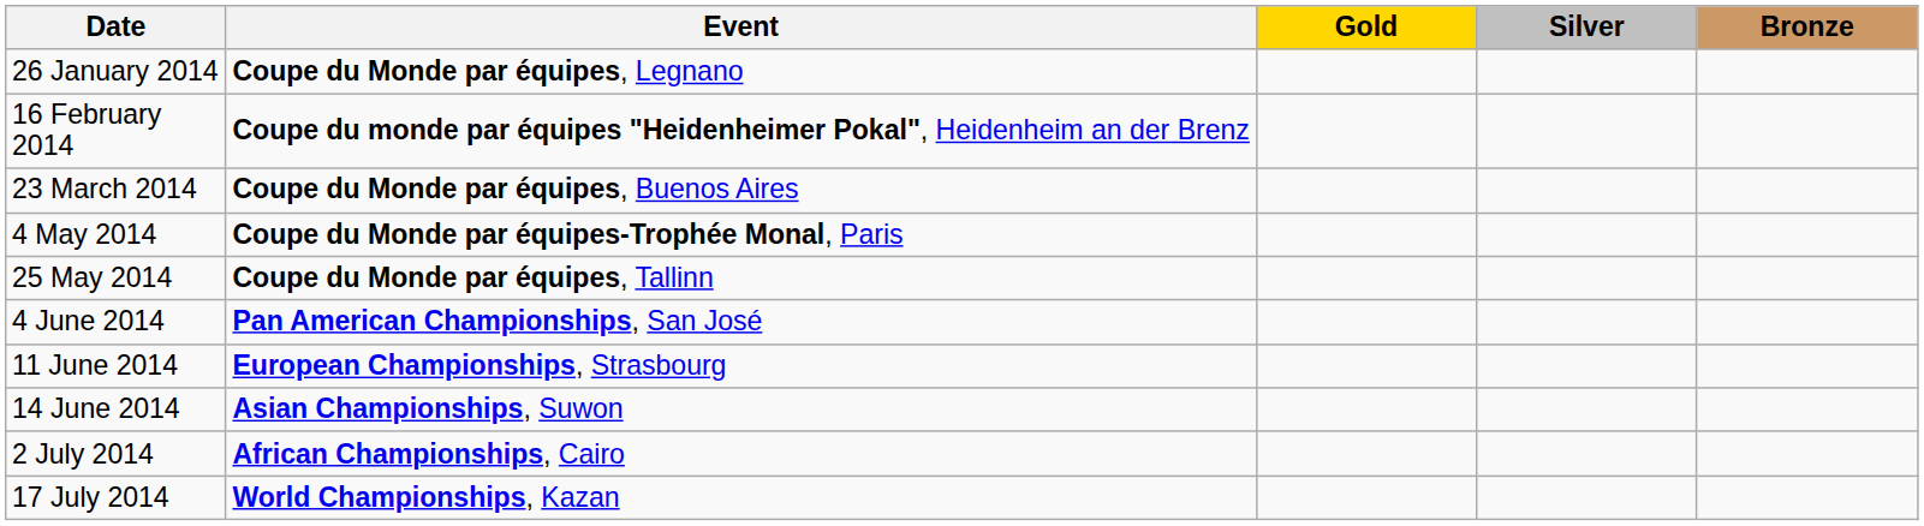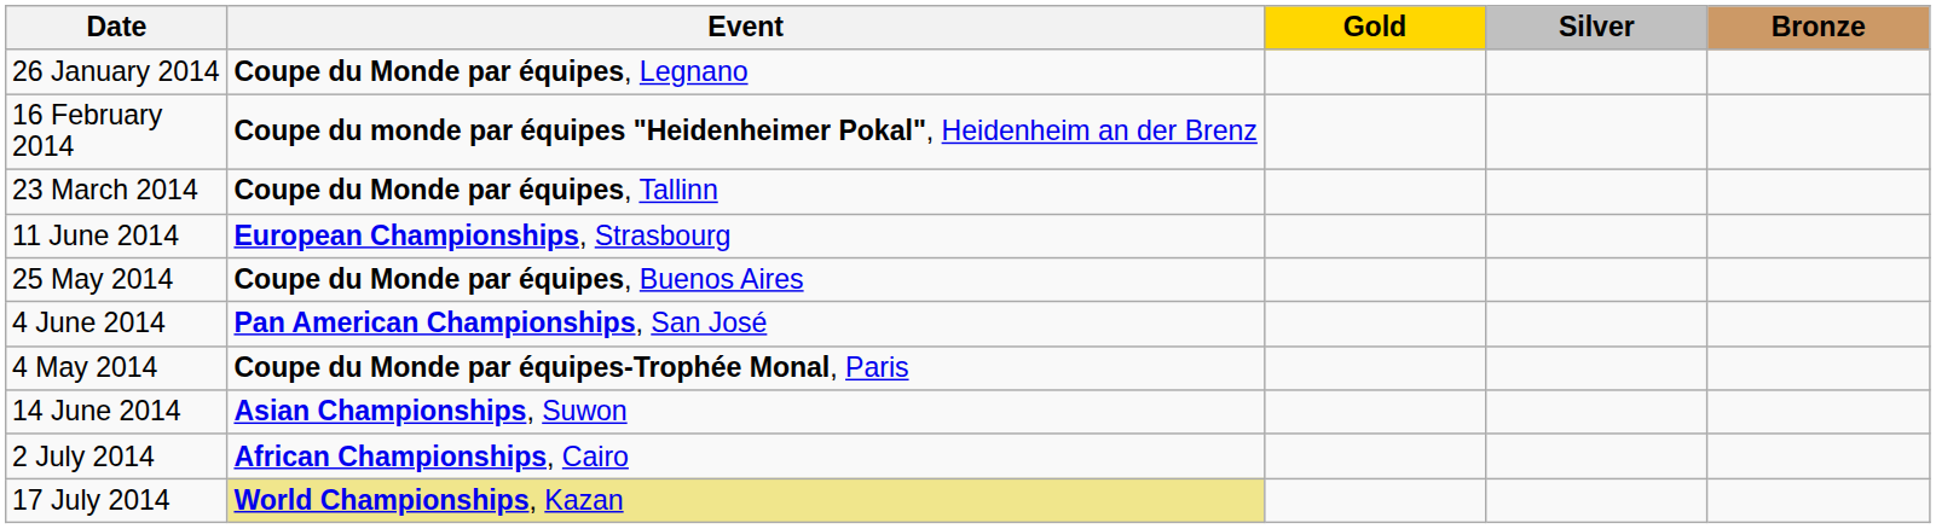 <table class="wikitable plainrowheaders" border="1" style="font-size:100%">
 <tr style="text-align:center; background-color:#efefef;">
 <th scope=col style="width:120px;">Date</th>
 <th scope=col>Event</th>
 <th scope=col style="width:120px; background: gold;">Gold</th>
 <th scope=col style="width:120px; background: silver;">Silver</th>
 <th scope=col style="width:120px; background: #cc9966;">Bronze</th>
 </tr>
 <tr>
 <td>26 January 2014</td>
 <td><strong>Coupe du Monde par équipes</strong>, <a href='#'>Legnano</a></td>
 <td></td>
 <td></td>
 <td></td>
 </tr>
 <tr>
 <td>16 February 2014</td>
 <td><strong>Coupe du monde par équipes "Heidenheimer Pokal"</strong>, <a href='#'>Heidenheim an der Brenz</a></td>
 <td></td>
 <td></td>
 <td></td>
 </tr>
 <tr>
 <td>23 March 2014</td>
-<td><strong>Coupe du Monde par équipes</strong>, <a href='#'>Buenos Aires</a></td>
+<td><strong>Coupe du Monde par équipes</strong>, <a href='#'>Tallinn</a></td>
 <td></td>
 <td></td>
 <td></td>
 </tr>
 <tr>
-<td>4 May 2014</td>
-<td><strong>Coupe du Monde par équipes-Trophée Monal</strong>, <a href='#'>Paris</a></td>
+<td>11 June 2014</td>
+<td><strong><a href='#'>European Championships</a></strong>, <a href='#'>Strasbourg</a></td>
 <td></td>
 <td></td>
 <td></td>
 </tr>
 <tr>
 <td>25 May 2014</td>
-<td><strong>Coupe du Monde par équipes</strong>, <a href='#'>Tallinn</a></td>
+<td><strong>Coupe du Monde par équipes</strong>, <a href='#'>Buenos Aires</a></td>
 <td></td>
 <td></td>
 <td></td>
 </tr>
 <tr>
 <td>4 June 2014</td>
 <td><strong><a href='#'>Pan American Championships</a></strong>, <a href='#'>San José</a></td>
 <td></td>
 <td></td>
 <td></td>
 </tr>
 <tr>
-<td>11 June 2014</td>
-<td><strong><a href='#'>European Championships</a></strong>, <a href='#'>Strasbourg</a></td>
+<td>4 May 2014</td>
+<td><strong>Coupe du Monde par équipes-Trophée Monal</strong>, <a href='#'>Paris</a></td>
 <td></td>
 <td></td>
 <td></td>
 </tr>
 <tr>
 <td>14 June 2014</td>
 <td><strong><a href='#'>Asian Championships</a></strong>, <a href='#'>Suwon</a></td>
 <td></td>
 <td></td>
 <td></td>
 </tr>
 <tr>
 <td>2 July 2014</td>
 <td><strong><a href='#'>African Championships</a></strong>, <a href='#'>Cairo</a></td>
 <td></td>
 <td></td>
 <td></td>
 </tr>
 <tr>
 <td>17 July 2014</td>
-<td><strong><a href='#'>World Championships</a></strong>, <a href='#'>Kazan</a></td>
+<td style="background: khaki;"><strong><a href='#'>World Championships</a></strong>, <a href='#'>Kazan</a></td>
 <td></td>
 <td></td>
 <td></td>
 </tr>
 </table>
